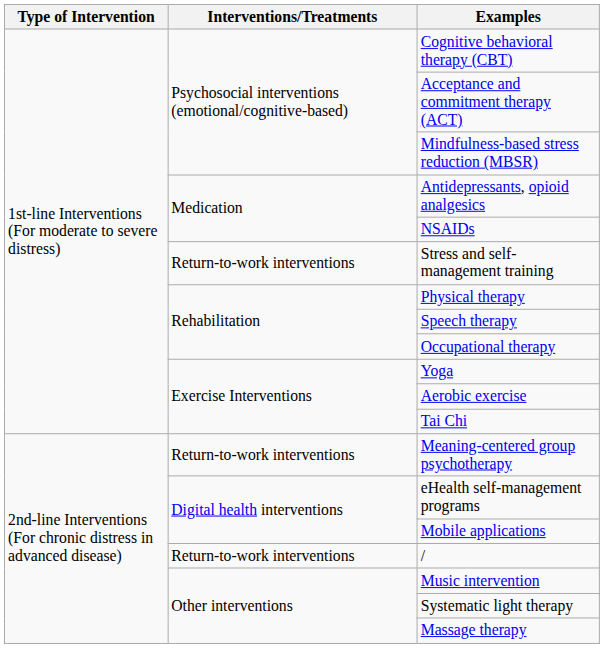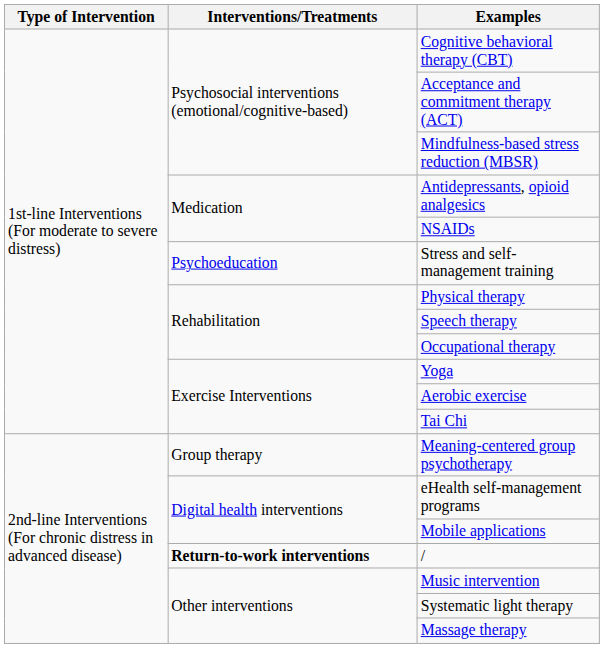 <table class="wikitable">
 <tr>
 <th>Type of Intervention</th>
 <th>Interventions/Treatments</th>
 <th>Examples</th>
 </tr>
 <tr>
 <td rowspan="12">1st-line Interventions<br>(For moderate to severe distress)</td>
 <td rowspan="3">Psychosocial interventions (emotional/cognitive-based)</td>
 <td><a href='#'>Cognitive behavioral therapy (CBT)</a></td>
 </tr>
 <tr>
 <td><a href='#'>Acceptance and commitment therapy (ACT)</a></td>
 </tr>
 <tr>
 <td><a href='#'>Mindfulness-based stress reduction (MBSR)</a></td>
 </tr>
 <tr>
 <td rowspan="2">Medication</td>
 <td><a href='#'>Antidepressants</a>, <a href='#'>opioid analgesics</a></td>
 </tr>
 <tr>
 <td><a href='#'>NSAIDs</a></td>
 </tr>
 <tr>
-<td>Return-to-work interventions</td>
+<td><a href='#'>Psychoeducation</a></td>
 <td>Stress and self-management training</td>
 </tr>
 <tr>
 <td rowspan="3">Rehabilitation</td>
 <td><a href='#'>Physical therapy</a></td>
 </tr>
 <tr>
 <td><a href='#'>Speech therapy</a></td>
 </tr>
 <tr>
 <td><a href='#'>Occupational therapy</a></td>
 </tr>
 <tr>
 <td rowspan="3">Exercise Interventions</td>
 <td><a href='#'>Yoga</a></td>
 </tr>
 <tr>
 <td><a href='#'>Aerobic exercise</a></td>
 </tr>
 <tr>
 <td><a href='#'>Tai Chi</a></td>
 </tr>
 <tr>
 <td rowspan="7">2nd-line Interventions<br>(For chronic distress in advanced disease)</td>
-<td>Return-to-work interventions</td>
+<td>Group therapy</td>
 <td><a href='#'>Meaning-centered group psychotherapy</a></td>
 </tr>
 <tr>
 <td rowspan="2"><a href='#'>Digital health</a> interventions</td>
 <td>eHealth self-management programs</td>
 </tr>
 <tr>
 <td><a href='#'>Mobile applications</a></td>
 </tr>
 <tr>
-<td>Return-to-work interventions</td>
+<td><strong>Return-to-work interventions</strong></td>
 <td>/</td>
 </tr>
 <tr>
 <td rowspan="3">Other interventions</td>
 <td><a href='#'>Music intervention</a></td>
 </tr>
 <tr>
 <td>Systematic light therapy</td>
 </tr>
 <tr>
 <td><a href='#'>Massage therapy</a></td>
 </tr>
 </table>
